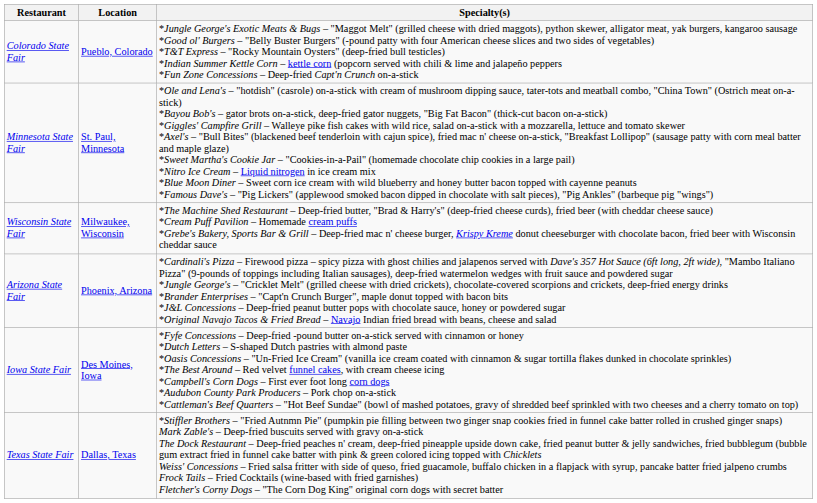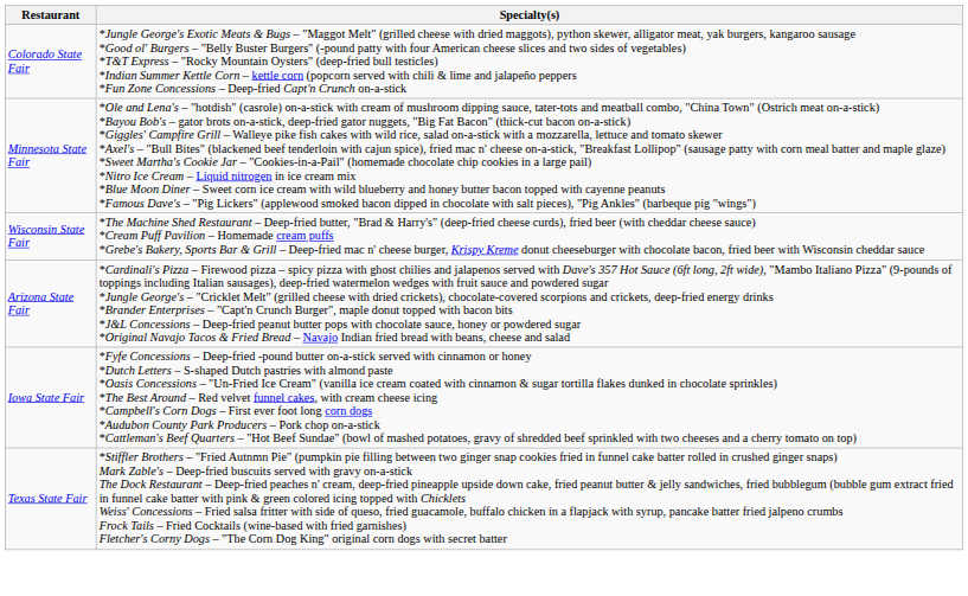 <table class="wikitable" style="width:100%;">
 <tr>
 <th>Restaurant</th>
-<th>Location</th>
 <th>Specialty(s)</th>
 </tr>
 <tr>
 <td><em><a href='#'>Colorado State Fair</a></em></td>
-<td><a href='#'>Pueblo, Colorado</a></td>
 <td>*<em>Jungle George's Exotic Meats & Bugs</em> – "Maggot Melt" (grilled cheese with dried maggots), python skewer, alligator meat, yak burgers, kangaroo sausage<br>*<em>Good ol' Burgers</em> – "Belly Buster Burgers" (-pound patty with four American cheese slices and two sides of vegetables)<br>*<em>T&T Express</em> – "Rocky Mountain Oysters" (deep-fried bull testicles)<br>*<em>Indian Summer Kettle Corn</em> – <a href='#'>kettle corn</a> (popcorn served with chili & lime and jalapeño peppers<br>*<em>Fun Zone Concessions</em> – Deep-fried <em>Capt'n Crunch</em> on-a-stick</td>
 </tr>
 <tr>
 <td><em><a href='#'>Minnesota State Fair</a></em></td>
-<td><a href='#'>St. Paul, Minnesota</a></td>
 <td>*<em>Ole and Lena's</em> – "hotdish" (casrole) on-a-stick with cream of mushroom dipping sauce, tater-tots and meatball combo, "China Town" (Ostrich meat on-a-stick)<br>*<em>Bayou Bob's</em> – gator brots on-a-stick, deep-fried gator nuggets, "Big Fat Bacon" (thick-cut bacon on-a-stick)<br>*<em>Giggles' Campfire Grill</em> – Walleye pike fish cakes with wild rice, salad on-a-stick with a mozzarella, lettuce and tomato skewer<br>*<em>Axel's</em> – "Bull Bites" (blackened beef tenderloin with cajun spice), fried mac n' cheese on-a-stick, "Breakfast Lollipop" (sausage patty with corn meal batter and maple glaze)<br>*<em>Sweet Martha's Cookie Jar</em> – "Cookies-in-a-Pail" (homemade chocolate chip cookies in a large pail)<br>*<em>Nitro Ice Cream</em> – <a href='#'>Liquid nitrogen</a> in ice cream mix<br>*<em>Blue Moon Diner</em> – Sweet corn ice cream with wild blueberry and honey butter bacon topped with cayenne peanuts<br>*<em>Famous Dave's</em> – "Pig Lickers" (applewood smoked bacon dipped in chocolate with salt pieces), "Pig Ankles" (barbeque pig "wings")</td>
 </tr>
 <tr>
 <td><em><a href='#'>Wisconsin State Fair</a></em></td>
-<td><a href='#'>Milwaukee, Wisconsin</a></td>
 <td>*<em>The Machine Shed Restaurant</em> – Deep-fried butter, "Brad & Harry's" (deep-fried cheese curds), fried beer (with cheddar cheese sauce)<br>*<em>Cream Puff Pavilion</em> – Homemade <a href='#'>cream puffs</a><br>*<em>Grebe's Bakery, Sports Bar & Grill</em> – Deep-fried mac n' cheese burger, <em><a href='#'>Krispy Kreme</a></em> donut cheeseburger with chocolate bacon, fried beer with Wisconsin cheddar sauce</td>
 </tr>
 <tr>
 <td><em><a href='#'>Arizona State Fair</a></em></td>
-<td><a href='#'>Phoenix, Arizona</a></td>
 <td>*<em>Cardinali's Pizza</em> – Firewood pizza – spicy pizza with ghost chilies and jalapenos served with <em>Dave's 357 Hot Sauce (6ft long, 2ft wide)</em>, "Mambo Italiano Pizza" (9-pounds of toppings including Italian sausages), deep-fried watermelon wedges with fruit sauce and powdered sugar<br>*<em>Jungle George's</em> – "Cricklet Melt" (grilled cheese with dried crickets), chocolate-covered scorpions and crickets, deep-fried energy drinks<br>*<em>Brander Enterprises</em> – "Capt'n Crunch Burger", maple donut topped with bacon bits<br>*<em>J&L Concessions</em> – Deep-fried peanut butter pops with chocolate sauce, honey or powdered sugar<br>*<em>Original Navajo Tacos & Fried Bread</em> – <a href='#'>Navajo</a> Indian fried bread with beans, cheese and salad</td>
 </tr>
 <tr>
 <td><em><a href='#'>Iowa State Fair</a></em></td>
-<td><a href='#'>Des Moines, Iowa</a></td>
 <td>*<em>Fyfe Concessions</em> – Deep-fried -pound butter on-a-stick served with cinnamon or honey<br>*<em>Dutch Letters</em> – S-shaped Dutch pastries with almond paste<br>*<em>Oasis Concessions</em> – "Un-Fried Ice Cream" (vanilla ice cream coated with cinnamon & sugar tortilla flakes dunked in chocolate sprinkles)<br>*<em>The Best Around</em> – Red velvet <a href='#'>funnel cakes</a>, with cream cheese icing<br>*<em>Campbell's Corn Dogs</em> – First ever foot long <a href='#'>corn dogs</a><br>*<em>Audubon County Park Producers</em> – Pork chop on-a-stick<br>*<em>Cattleman's Beef Quarters</em> – "Hot Beef Sundae" (bowl of mashed potatoes, gravy of shredded beef sprinkled with two cheeses and a cherry tomato on top)</td>
 </tr>
 <tr>
 <td><em><a href='#'>Texas State Fair</a></em></td>
-<td><a href='#'>Dallas, Texas</a></td>
 <td>*<em>Stiffler Brothers</em> – "Fried Autnmn Pie" (pumpkin pie filling between two ginger snap cookies fried in funnel cake batter rolled in crushed ginger snaps)<br><em>Mark Zable's</em> – Deep-fried buscuits served with gravy on-a-stick<br><em>The Dock Restaurant</em> – Deep-fried peaches n' cream, deep-fried pineapple upside down cake, fried peanut butter & jelly sandwiches, fried bubblegum (bubble gum extract fried in funnel cake batter with pink & green colored icing topped with <em>Chicklets</em><br><em>Weiss' Concessions</em> – Fried salsa fritter with side of queso, fried guacamole, buffalo chicken in a flapjack with syrup, pancake batter fried jalpeno crumbs<br><em>Frock Tails</em> – Fried Cocktails (wine-based with fried garnishes)<br><em>Fletcher's Corny Dogs</em> – "The Corn Dog King" original corn dogs with secret batter</td>
 </tr>
 </table>
